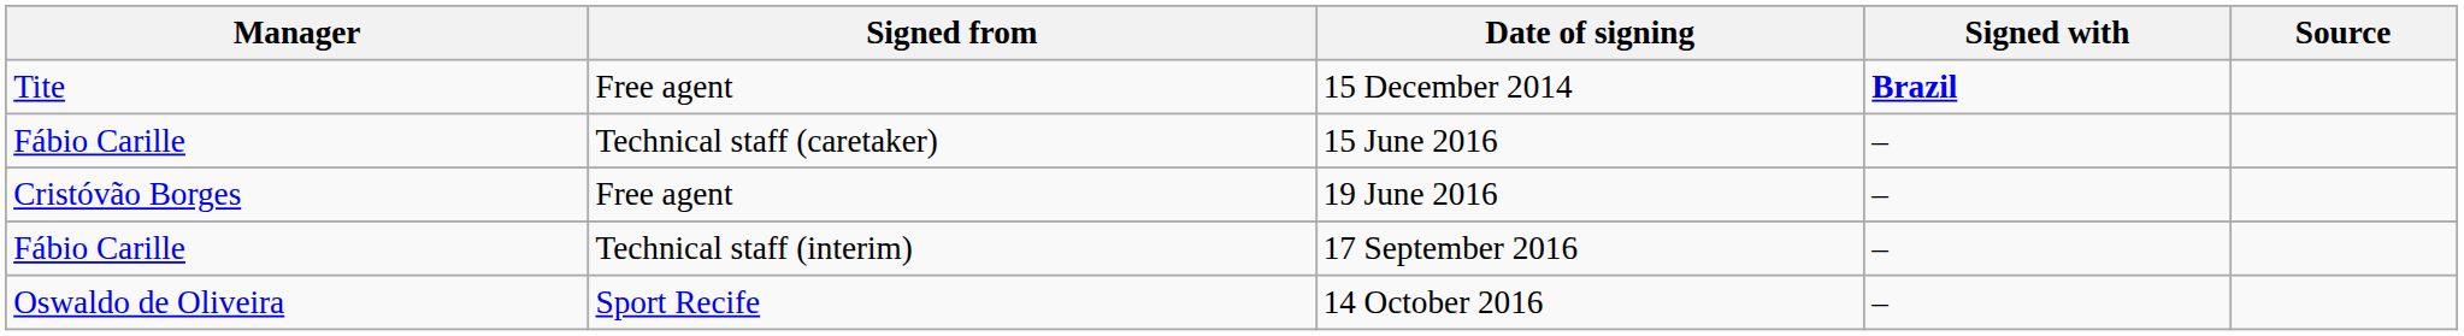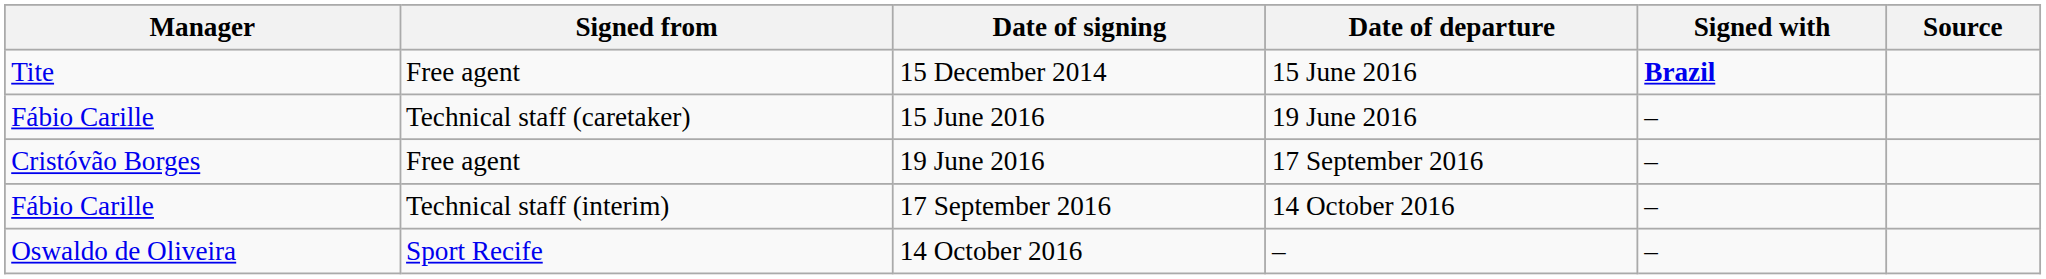 <table class="wikitable sortable" style="width:90%; text-align:center; font-size:95%; text-align:left;">
 <tr>
 <th>Manager</th>
 <th>Signed from</th>
 <th>Date of signing</th>
+<th>Date of departure</th>
 <th>Signed with</th>
 <th>Source</th>
 </tr>
 <tr>
 <td> <a href='#'>Tite</a></td>
 <td>Free agent</td>
 <td>15 December 2014</td>
+<td>15 June 2016</td>
 <td><strong> <a href='#'>Brazil</a></strong></td>
 <td></td>
 </tr>
 <tr>
 <td> <a href='#'>Fábio Carille</a></td>
 <td>Technical staff (caretaker)</td>
 <td>15 June 2016</td>
+<td>19 June 2016</td>
 <td>–</td>
 <td></td>
 </tr>
 <tr>
 <td> <a href='#'>Cristóvão Borges</a></td>
 <td>Free agent</td>
 <td>19 June 2016</td>
+<td>17 September 2016</td>
 <td>–</td>
 <td></td>
 </tr>
 <tr>
 <td> <a href='#'>Fábio Carille</a></td>
 <td>Technical staff (interim)</td>
 <td>17 September 2016</td>
+<td>14 October 2016</td>
 <td>–</td>
 <td></td>
 </tr>
 <tr>
 <td> <a href='#'>Oswaldo de Oliveira</a></td>
 <td> <a href='#'>Sport Recife</a></td>
 <td>14 October 2016</td>
 <td>–</td>
+<td>–</td>
 <td></td>
 </tr>
 </table>
